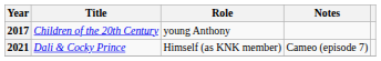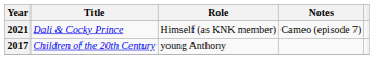 <table class="wikitable sortable plainrowheaders">
 <tr>
 <th scope="col">Year</th>
 <th scope="col">Title</th>
 <th scope="col">Role</th>
 <th scope="col">Notes</th>
 <th scope="col" class="unsortable"></th>
 </tr>
 <tr>
+<th scope="row">2021</th>
+<td><em><a href='#'>Dali & Cocky Prince</a></em></td>
+<td>Himself (as KNK member)</td>
+<td>Cameo (episode 7)</td>
+<td style="text-align:center"></td>
+</tr>
+<tr>
 <th scope="row">2017</th>
 <td><em><a href='#'>Children of the 20th Century</a></em></td>
 <td>young Anthony</td>
 <td></td>
 <td style="text-align:center"></td>
 </tr>
 <tr>
-<th scope="row">2021</th>
-<td><em><a href='#'>Dali & Cocky Prince</a></em></td>
-<td>Himself (as KNK member)</td>
-<td>Cameo (episode 7)</td>
-<td style="text-align:center"></td>
-</tr>
-<tr>
 </tr>
 </table>
